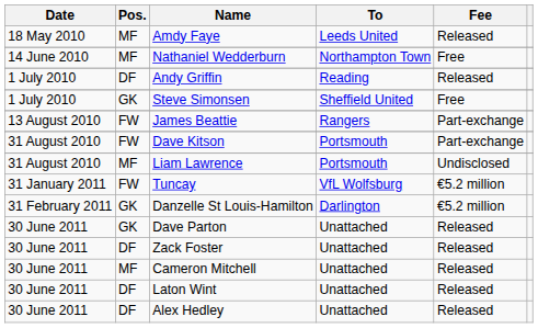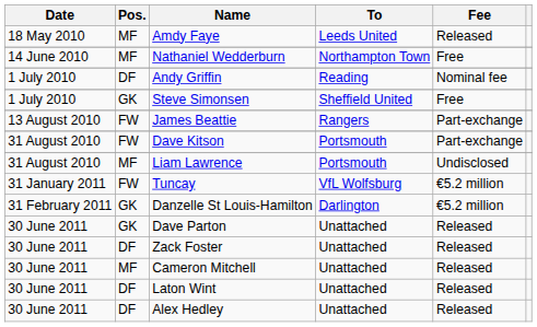 <table class="wikitable">
 <tr>
 <th>Date</th>
 <th>Pos.</th>
 <th>Name</th>
 <th>To</th>
 <th>Fee</th>
 <th></th>
 </tr>
 <tr>
 <td>18 May 2010</td>
 <td>MF</td>
 <td> <a href='#'>Amdy Faye</a></td>
 <td> <a href='#'>Leeds United</a></td>
 <td>Released</td>
 <td></td>
 </tr>
 <tr>
 </tr>
 <tr>
 <td>14 June 2010</td>
 <td>MF</td>
 <td> <a href='#'>Nathaniel Wedderburn</a></td>
 <td> <a href='#'>Northampton Town</a></td>
 <td>Free</td>
 <td></td>
 </tr>
 <tr>
 </tr>
 <tr>
 <td>1 July 2010</td>
 <td>DF</td>
 <td> <a href='#'>Andy Griffin</a></td>
 <td> <a href='#'>Reading</a></td>
-<td>Released</td>
+<td>Nominal fee</td>
 <td></td>
 </tr>
 <tr>
 </tr>
 <tr>
 <td>1 July 2010</td>
 <td>GK</td>
 <td> <a href='#'>Steve Simonsen</a></td>
 <td> <a href='#'>Sheffield United</a></td>
 <td>Free</td>
 <td></td>
 </tr>
 <tr>
 </tr>
 <tr>
 <td>13 August 2010</td>
 <td>FW</td>
 <td> <a href='#'>James Beattie</a></td>
 <td> <a href='#'>Rangers</a></td>
 <td>Part-exchange</td>
 <td></td>
 </tr>
 <tr>
 </tr>
 <tr>
 <td>31 August 2010</td>
 <td>FW</td>
 <td> <a href='#'>Dave Kitson</a></td>
 <td> <a href='#'>Portsmouth</a></td>
 <td>Part-exchange</td>
 <td></td>
 </tr>
 <tr>
 </tr>
 <tr>
 <td>31 August 2010</td>
 <td>MF</td>
 <td> <a href='#'>Liam Lawrence</a></td>
 <td> <a href='#'>Portsmouth</a></td>
 <td>Undisclosed</td>
 <td></td>
 </tr>
 <tr>
 <td>31 January 2011</td>
 <td>FW</td>
 <td> <a href='#'>Tuncay</a></td>
 <td> <a href='#'>VfL Wolfsburg</a></td>
 <td>€5.2 million</td>
 <td></td>
 </tr>
 <tr>
 <td>31 February 2011</td>
 <td>GK</td>
 <td> Danzelle St Louis-Hamilton</td>
 <td> <a href='#'>Darlington</a></td>
 <td>€5.2 million</td>
 <td></td>
 </tr>
 <tr>
 <td>30 June 2011</td>
 <td>GK</td>
 <td> Dave Parton</td>
 <td>Unattached</td>
 <td>Released</td>
 <td></td>
 </tr>
 <tr>
 <td>30 June 2011</td>
 <td>DF</td>
 <td> Zack Foster</td>
 <td>Unattached</td>
 <td>Released</td>
 <td></td>
 </tr>
 <tr>
 <td>30 June 2011</td>
 <td>MF</td>
 <td> Cameron Mitchell</td>
 <td>Unattached</td>
 <td>Released</td>
 <td></td>
 </tr>
 <tr>
 <td>30 June 2011</td>
 <td>DF</td>
 <td> Laton Wint</td>
 <td>Unattached</td>
 <td>Released</td>
 <td></td>
 </tr>
 <tr>
 <td>30 June 2011</td>
 <td>DF</td>
 <td> Alex Hedley</td>
 <td>Unattached</td>
 <td>Released</td>
 <td></td>
 </tr>
 </table>
